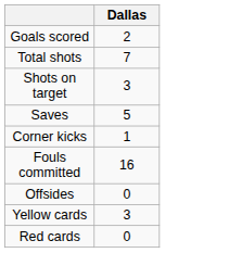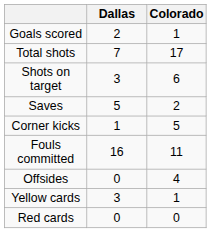 <table class="wikitable" style="text-align: center">
 <tr>
 <th width=100></th>
 <th width=70>Dallas</th>
+<th width=70>Colorado</th>
 </tr>
 <tr>
 <td>Goals scored</td>
 <td>2</td>
+<td>1</td>
 </tr>
 <tr>
 <td>Total shots</td>
 <td>7</td>
+<td>17</td>
 </tr>
 <tr>
 <td>Shots on target</td>
 <td>3</td>
+<td>6</td>
 </tr>
 <tr>
 <td>Saves</td>
 <td>5</td>
+<td>2</td>
 </tr>
 <tr>
 <td>Corner kicks</td>
 <td>1</td>
+<td>5</td>
 </tr>
 <tr>
 <td>Fouls committed</td>
 <td>16</td>
+<td>11</td>
 </tr>
 <tr>
 <td>Offsides</td>
 <td>0</td>
+<td>4</td>
 </tr>
 <tr>
 <td>Yellow cards</td>
 <td>3</td>
+<td>1</td>
 </tr>
 <tr>
 <td>Red cards</td>
 <td>0</td>
+<td>0</td>
 </tr>
 </table>
